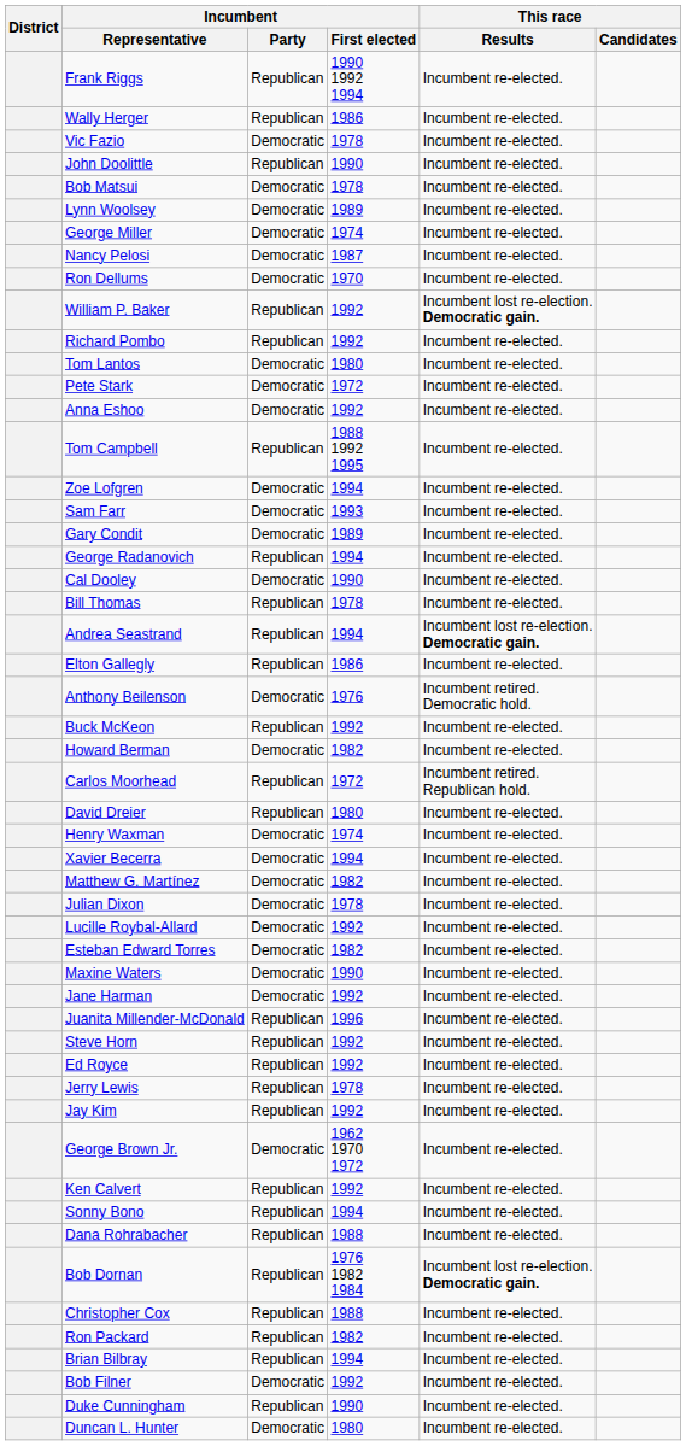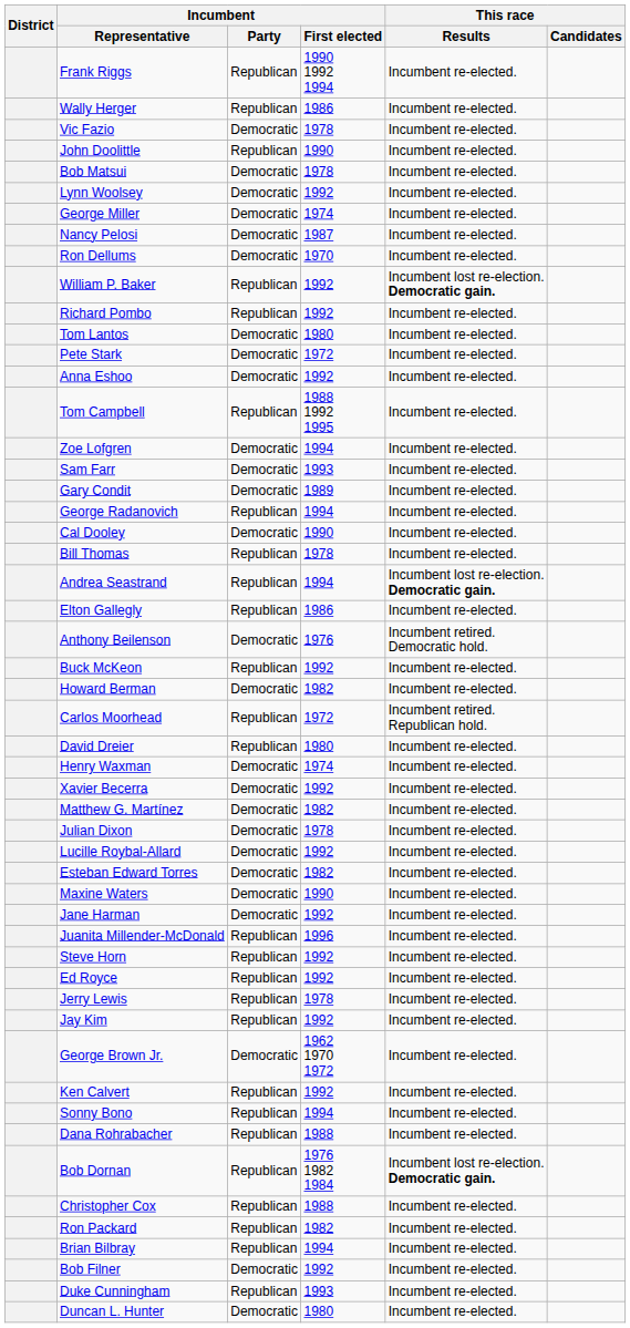 <table class=wikitable>
 <tr>
 <th rowspan=2>District</th>
 <th colspan=3>Incumbent</th>
 <th colspan=2>This race</th>
 </tr>
 <tr>
 <th>Representative</th>
 <th>Party</th>
 <th>First elected</th>
 <th>Results</th>
 <th>Candidates</th>
 </tr>
 <tr>
 <th></th>
 <td><a href='#'>Frank Riggs</a></td>
 <td>Republican</td>
 <td><a href='#'>1990</a><br>1992 <br><a href='#'>1994</a></td>
 <td>Incumbent re-elected.</td>
 <td nowrap></td>
 </tr>
 <tr>
 <th></th>
 <td><a href='#'>Wally Herger</a></td>
 <td>Republican</td>
 <td><a href='#'>1986</a></td>
 <td>Incumbent re-elected.</td>
 <td nowrap></td>
 </tr>
 <tr>
 <th></th>
 <td><a href='#'>Vic Fazio</a></td>
 <td>Democratic</td>
 <td><a href='#'>1978</a></td>
 <td>Incumbent re-elected.</td>
 <td nowrap></td>
 </tr>
 <tr>
 <th></th>
 <td><a href='#'>John Doolittle</a></td>
 <td>Republican</td>
 <td><a href='#'>1990</a></td>
 <td>Incumbent re-elected.</td>
 <td nowrap></td>
 </tr>
 <tr>
 <th></th>
 <td><a href='#'>Bob Matsui</a></td>
 <td>Democratic</td>
 <td><a href='#'>1978</a></td>
 <td>Incumbent re-elected.</td>
 <td nowrap></td>
 </tr>
 <tr>
 <th></th>
 <td><a href='#'>Lynn Woolsey</a></td>
 <td>Democratic</td>
-<td><a href='#'>1989</a></td>
+<td><a href='#'>1992</a></td>
 <td>Incumbent re-elected.</td>
 <td nowrap></td>
 </tr>
 <tr>
 <th></th>
 <td><a href='#'>George Miller</a></td>
 <td>Democratic</td>
 <td><a href='#'>1974</a></td>
 <td>Incumbent re-elected.</td>
 <td nowrap></td>
 </tr>
 <tr>
 <th></th>
 <td><a href='#'>Nancy Pelosi</a></td>
 <td>Democratic</td>
 <td><a href='#'>1987 </a></td>
 <td>Incumbent re-elected.</td>
 <td nowrap></td>
 </tr>
 <tr>
 <th></th>
 <td><a href='#'>Ron Dellums</a></td>
 <td>Democratic</td>
 <td><a href='#'>1970</a></td>
 <td>Incumbent re-elected.</td>
 <td nowrap></td>
 </tr>
 <tr>
 <th></th>
 <td><a href='#'>William P. Baker</a></td>
 <td>Republican</td>
 <td><a href='#'>1992</a></td>
 <td>Incumbent lost re-election.<br><strong>Democratic gain.</strong></td>
 <td nowrap></td>
 </tr>
 <tr>
 <th></th>
 <td><a href='#'>Richard Pombo</a></td>
 <td>Republican</td>
 <td><a href='#'>1992</a></td>
 <td>Incumbent re-elected.</td>
 <td nowrap></td>
 </tr>
 <tr>
 <th></th>
 <td><a href='#'>Tom Lantos</a></td>
 <td>Democratic</td>
 <td><a href='#'>1980</a></td>
 <td>Incumbent re-elected.</td>
 <td nowrap></td>
 </tr>
 <tr>
 <th></th>
 <td><a href='#'>Pete Stark</a></td>
 <td>Democratic</td>
 <td><a href='#'>1972</a></td>
 <td>Incumbent re-elected.</td>
 <td nowrap></td>
 </tr>
 <tr>
 <th></th>
 <td><a href='#'>Anna Eshoo</a></td>
 <td>Democratic</td>
 <td><a href='#'>1992</a></td>
 <td>Incumbent re-elected.</td>
 <td nowrap></td>
 </tr>
 <tr>
 <th></th>
 <td><a href='#'>Tom Campbell</a></td>
 <td>Republican</td>
 <td><a href='#'>1988</a><br>1992 <br><a href='#'>1995 </a></td>
 <td>Incumbent re-elected.</td>
 <td nowrap></td>
 </tr>
 <tr>
 <th></th>
 <td><a href='#'>Zoe Lofgren</a></td>
 <td>Democratic</td>
 <td><a href='#'>1994</a></td>
 <td>Incumbent re-elected.</td>
 <td nowrap></td>
 </tr>
 <tr>
 <th></th>
 <td><a href='#'>Sam Farr</a></td>
 <td>Democratic</td>
 <td><a href='#'>1993</a></td>
 <td>Incumbent re-elected.</td>
 <td nowrap></td>
 </tr>
 <tr>
 <th></th>
 <td><a href='#'>Gary Condit</a></td>
 <td>Democratic</td>
 <td><a href='#'>1989</a></td>
 <td>Incumbent re-elected.</td>
 <td nowrap></td>
 </tr>
 <tr>
 <th></th>
 <td><a href='#'>George Radanovich</a></td>
 <td>Republican</td>
 <td><a href='#'>1994</a></td>
 <td>Incumbent re-elected.</td>
 <td nowrap></td>
 </tr>
 <tr>
 <th></th>
 <td><a href='#'>Cal Dooley</a></td>
 <td>Democratic</td>
 <td><a href='#'>1990</a></td>
 <td>Incumbent re-elected.</td>
 <td nowrap></td>
 </tr>
 <tr>
 <th></th>
 <td><a href='#'>Bill Thomas</a></td>
 <td>Republican</td>
 <td><a href='#'>1978</a></td>
 <td>Incumbent re-elected.</td>
 <td nowrap></td>
 </tr>
 <tr>
 <th></th>
 <td><a href='#'>Andrea Seastrand</a></td>
 <td>Republican</td>
 <td><a href='#'>1994</a></td>
 <td>Incumbent lost re-election.<br><strong>Democratic gain.</strong></td>
 <td nowrap><br></td>
 </tr>
 <tr>
 <th></th>
 <td><a href='#'>Elton Gallegly</a></td>
 <td>Republican</td>
 <td><a href='#'>1986</a></td>
 <td>Incumbent re-elected.</td>
 <td nowrap></td>
 </tr>
 <tr>
 <th></th>
 <td><a href='#'>Anthony Beilenson</a></td>
 <td>Democratic</td>
 <td><a href='#'>1976</a></td>
 <td>Incumbent retired.<br>Democratic hold.</td>
 <td nowrap></td>
 </tr>
 <tr>
 <th></th>
 <td><a href='#'>Buck McKeon</a></td>
 <td>Republican</td>
 <td><a href='#'>1992</a></td>
 <td>Incumbent re-elected.</td>
 <td nowrap></td>
 </tr>
 <tr>
 <th></th>
 <td><a href='#'>Howard Berman</a></td>
 <td>Democratic</td>
 <td><a href='#'>1982</a></td>
 <td>Incumbent re-elected.</td>
 <td nowrap></td>
 </tr>
 <tr>
 <th></th>
 <td><a href='#'>Carlos Moorhead</a></td>
 <td>Republican</td>
 <td><a href='#'>1972</a></td>
 <td>Incumbent retired.<br>Republican hold.</td>
 <td nowrap></td>
 </tr>
 <tr>
 <th></th>
 <td><a href='#'>David Dreier</a></td>
 <td>Republican</td>
 <td><a href='#'>1980</a></td>
 <td>Incumbent re-elected.</td>
 <td nowrap></td>
 </tr>
 <tr>
 <th></th>
 <td><a href='#'>Henry Waxman</a></td>
 <td>Democratic</td>
 <td><a href='#'>1974</a></td>
 <td>Incumbent re-elected.</td>
 <td nowrap></td>
 </tr>
 <tr>
 <th></th>
 <td><a href='#'>Xavier Becerra</a></td>
 <td>Democratic</td>
-<td><a href='#'>1994</a></td>
+<td><a href='#'>1992</a></td>
 <td>Incumbent re-elected.</td>
 <td nowrap></td>
 </tr>
 <tr>
 <th></th>
 <td><a href='#'>Matthew G. Martínez</a></td>
 <td>Democratic</td>
 <td><a href='#'>1982</a></td>
 <td>Incumbent re-elected.</td>
 <td nowrap></td>
 </tr>
 <tr>
 <th></th>
 <td><a href='#'>Julian Dixon</a></td>
 <td>Democratic</td>
 <td><a href='#'>1978</a></td>
 <td>Incumbent re-elected.</td>
 <td nowrap></td>
 </tr>
 <tr>
 <th></th>
 <td><a href='#'>Lucille Roybal-Allard</a></td>
 <td>Democratic</td>
 <td><a href='#'>1992</a></td>
 <td>Incumbent re-elected.</td>
 <td nowrap></td>
 </tr>
 <tr>
 <th></th>
 <td><a href='#'>Esteban Edward Torres</a></td>
 <td>Democratic</td>
 <td><a href='#'>1982</a></td>
 <td>Incumbent re-elected.</td>
 <td nowrap></td>
 </tr>
 <tr>
 <th></th>
 <td><a href='#'>Maxine Waters</a></td>
 <td>Democratic</td>
 <td><a href='#'>1990</a></td>
 <td>Incumbent re-elected.</td>
 <td nowrap></td>
 </tr>
 <tr>
 <th></th>
 <td><a href='#'>Jane Harman</a></td>
 <td>Democratic</td>
 <td><a href='#'>1992</a></td>
 <td>Incumbent re-elected.</td>
 <td nowrap></td>
 </tr>
 <tr>
 <th></th>
 <td><a href='#'>Juanita Millender-McDonald</a></td>
 <td>Republican</td>
 <td><a href='#'>1996 </a></td>
 <td>Incumbent re-elected.</td>
 <td nowrap></td>
 </tr>
 <tr>
 <th></th>
 <td><a href='#'>Steve Horn</a></td>
 <td>Republican</td>
 <td><a href='#'>1992</a></td>
 <td>Incumbent re-elected.</td>
 <td nowrap></td>
 </tr>
 <tr>
 <th></th>
 <td><a href='#'>Ed Royce</a></td>
 <td>Republican</td>
 <td><a href='#'>1992</a></td>
 <td>Incumbent re-elected.</td>
 <td nowrap></td>
 </tr>
 <tr>
 <th></th>
 <td><a href='#'>Jerry Lewis</a></td>
 <td>Republican</td>
 <td><a href='#'>1978</a></td>
 <td>Incumbent re-elected.</td>
 <td nowrap></td>
 </tr>
 <tr>
 <th></th>
 <td><a href='#'>Jay Kim</a></td>
 <td>Republican</td>
 <td><a href='#'>1992</a></td>
 <td>Incumbent re-elected.</td>
 <td nowrap></td>
 </tr>
 <tr>
 <th></th>
 <td><a href='#'>George Brown Jr.</a></td>
 <td>Democratic</td>
 <td><a href='#'>1962</a><br>1970 <br><a href='#'>1972</a></td>
 <td>Incumbent re-elected.</td>
 <td nowrap></td>
 </tr>
 <tr>
 <th></th>
 <td><a href='#'>Ken Calvert</a></td>
 <td>Republican</td>
 <td><a href='#'>1992</a></td>
 <td>Incumbent re-elected.</td>
 <td nowrap></td>
 </tr>
 <tr>
 <th></th>
 <td><a href='#'>Sonny Bono</a></td>
 <td>Republican</td>
 <td><a href='#'>1994</a></td>
 <td>Incumbent re-elected.</td>
 <td nowrap></td>
 </tr>
 <tr>
 <th></th>
 <td><a href='#'>Dana Rohrabacher</a></td>
 <td>Republican</td>
 <td><a href='#'>1988</a></td>
 <td>Incumbent re-elected.</td>
 <td nowrap></td>
 </tr>
 <tr>
 <th></th>
 <td><a href='#'>Bob Dornan</a></td>
 <td>Republican</td>
 <td><a href='#'>1976</a><br>1982 <br><a href='#'>1984</a></td>
 <td>Incumbent lost re-election.<br><strong>Democratic gain.</strong></td>
 <td nowrap></td>
 </tr>
 <tr>
 <th></th>
 <td><a href='#'>Christopher Cox</a></td>
 <td>Republican</td>
 <td><a href='#'>1988</a></td>
 <td>Incumbent re-elected.</td>
 <td nowrap></td>
 </tr>
 <tr>
 <th></th>
 <td><a href='#'>Ron Packard</a></td>
 <td>Republican</td>
 <td><a href='#'>1982</a></td>
 <td>Incumbent re-elected.</td>
 <td nowrap></td>
 </tr>
 <tr>
 <th></th>
 <td><a href='#'>Brian Bilbray</a></td>
 <td>Republican</td>
 <td><a href='#'>1994</a></td>
 <td>Incumbent re-elected.</td>
 <td nowrap></td>
 </tr>
 <tr>
 <th></th>
 <td><a href='#'>Bob Filner</a></td>
 <td>Democratic</td>
 <td><a href='#'>1992</a></td>
 <td>Incumbent re-elected.</td>
 <td nowrap></td>
 </tr>
 <tr>
 <th></th>
 <td><a href='#'>Duke Cunningham</a></td>
 <td>Republican</td>
-<td><a href='#'>1990</a></td>
+<td><a href='#'>1993</a></td>
 <td>Incumbent re-elected.</td>
 <td nowrap></td>
 </tr>
 <tr>
 <th></th>
 <td><a href='#'>Duncan L. Hunter</a></td>
 <td>Democratic</td>
 <td><a href='#'>1980</a></td>
 <td>Incumbent re-elected.</td>
 <td nowrap></td>
 </tr>
 </table>
